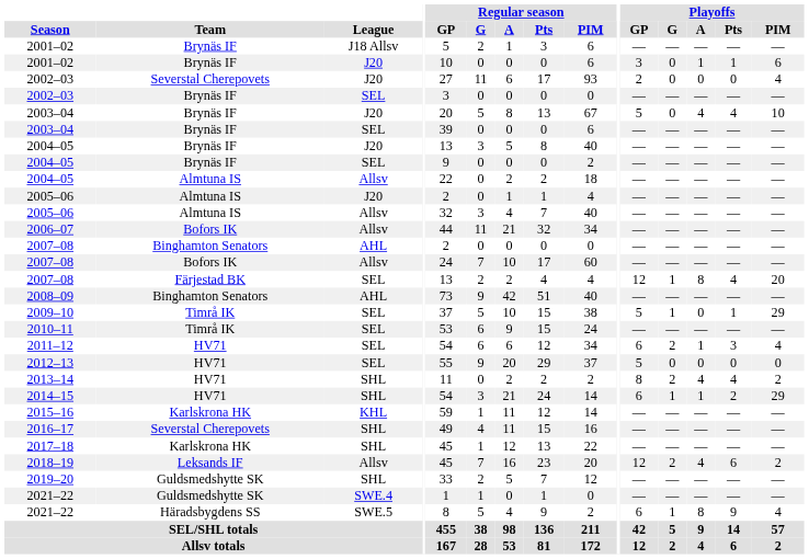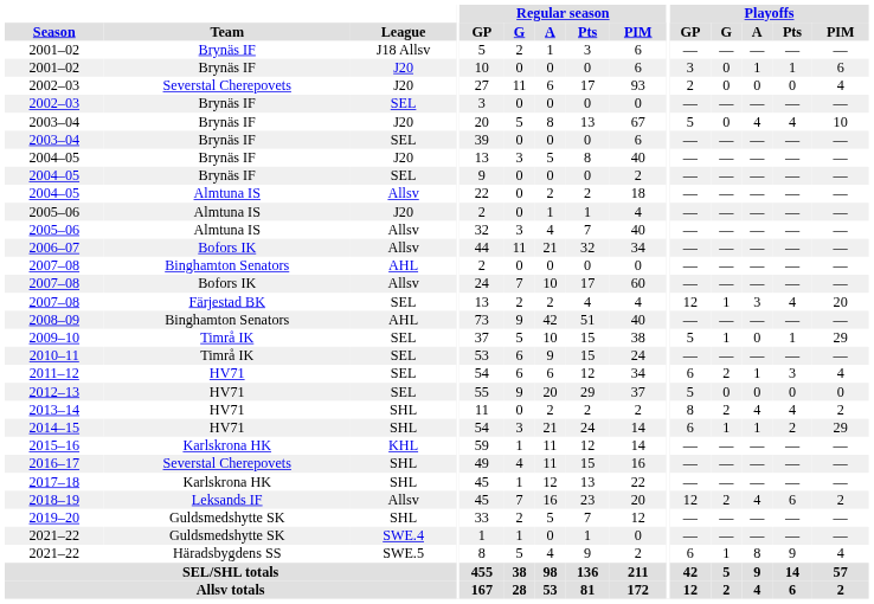 <table border="0" cellpadding="1" cellspacing="0" style="text-align:center; width:60em">
 <tr bgcolor="#e0e0e0">
 <th colspan="3" bgcolor="#ffffff"></th>
 <th rowspan="99" bgcolor="#ffffff"></th>
 <th colspan="5"><a href='#'>Regular season</a></th>
 <th rowspan="99" bgcolor="#ffffff"></th>
 <th colspan="5"><a href='#'>Playoffs</a></th>
 </tr>
 <tr bgcolor="#e0e0e0">
 <th><a href='#'>Season</a></th>
 <th>Team</th>
 <th>League</th>
 <th>GP</th>
 <th><a href='#'>G</a></th>
 <th><a href='#'>A</a></th>
 <th><a href='#'>Pts</a></th>
 <th><a href='#'>PIM</a></th>
 <th>GP</th>
 <th>G</th>
 <th>A</th>
 <th>Pts</th>
 <th>PIM</th>
 </tr>
 <tr>
 <td>2001–02</td>
 <td><a href='#'>Brynäs IF</a></td>
 <td>J18 Allsv</td>
 <td>5</td>
 <td>2</td>
 <td>1</td>
 <td>3</td>
 <td>6</td>
 <td>—</td>
 <td>—</td>
 <td>—</td>
 <td>—</td>
 <td>—</td>
 </tr>
 <tr bgcolor="#f0f0f0">
 <td>2001–02</td>
 <td>Brynäs IF</td>
 <td><a href='#'>J20</a></td>
 <td>10</td>
 <td>0</td>
 <td>0</td>
 <td>0</td>
 <td>6</td>
 <td>3</td>
 <td>0</td>
 <td>1</td>
 <td>1</td>
 <td>6</td>
 </tr>
 <tr>
 <td>2002–03</td>
 <td><a href='#'>Severstal Cherepovets</a></td>
 <td>J20</td>
 <td>27</td>
 <td>11</td>
 <td>6</td>
 <td>17</td>
 <td>93</td>
 <td>2</td>
 <td>0</td>
 <td>0</td>
 <td>0</td>
 <td>4</td>
 </tr>
 <tr bgcolor="#f0f0f0">
 <td><a href='#'>2002–03</a></td>
 <td>Brynäs IF</td>
 <td><a href='#'>SEL</a></td>
 <td>3</td>
 <td>0</td>
 <td>0</td>
 <td>0</td>
 <td>0</td>
 <td>—</td>
 <td>—</td>
 <td>—</td>
 <td>—</td>
 <td>—</td>
 </tr>
 <tr>
 <td>2003–04</td>
 <td>Brynäs IF</td>
 <td>J20</td>
 <td>20</td>
 <td>5</td>
 <td>8</td>
 <td>13</td>
 <td>67</td>
 <td>5</td>
 <td>0</td>
 <td>4</td>
 <td>4</td>
 <td>10</td>
 </tr>
 <tr bgcolor="#f0f0f0">
 <td><a href='#'>2003–04</a></td>
 <td>Brynäs IF</td>
 <td>SEL</td>
 <td>39</td>
 <td>0</td>
 <td>0</td>
 <td>0</td>
 <td>6</td>
 <td>—</td>
 <td>—</td>
 <td>—</td>
 <td>—</td>
 <td>—</td>
 </tr>
 <tr>
 <td>2004–05</td>
 <td>Brynäs IF</td>
 <td>J20</td>
 <td>13</td>
 <td>3</td>
 <td>5</td>
 <td>8</td>
 <td>40</td>
 <td>—</td>
 <td>—</td>
 <td>—</td>
 <td>—</td>
 <td>—</td>
 </tr>
 <tr bgcolor="#f0f0f0">
 <td><a href='#'>2004–05</a></td>
 <td>Brynäs IF</td>
 <td>SEL</td>
 <td>9</td>
 <td>0</td>
 <td>0</td>
 <td>0</td>
 <td>2</td>
 <td>—</td>
 <td>—</td>
 <td>—</td>
 <td>—</td>
 <td>—</td>
 </tr>
 <tr>
 <td><a href='#'>2004–05</a></td>
 <td><a href='#'>Almtuna IS</a></td>
 <td><a href='#'>Allsv</a></td>
 <td>22</td>
 <td>0</td>
 <td>2</td>
 <td>2</td>
 <td>18</td>
 <td>—</td>
 <td>—</td>
 <td>—</td>
 <td>—</td>
 <td>—</td>
 </tr>
 <tr bgcolor="#f0f0f0">
 <td>2005–06</td>
 <td>Almtuna IS</td>
 <td>J20</td>
 <td>2</td>
 <td>0</td>
 <td>1</td>
 <td>1</td>
 <td>4</td>
 <td>—</td>
 <td>—</td>
 <td>—</td>
 <td>—</td>
 <td>—</td>
 </tr>
 <tr>
 <td><a href='#'>2005–06</a></td>
 <td>Almtuna IS</td>
 <td>Allsv</td>
 <td>32</td>
 <td>3</td>
 <td>4</td>
 <td>7</td>
 <td>40</td>
 <td>—</td>
 <td>—</td>
 <td>—</td>
 <td>—</td>
 <td>—</td>
 </tr>
 <tr bgcolor="#f0f0f0">
 <td><a href='#'>2006–07</a></td>
 <td><a href='#'>Bofors IK</a></td>
 <td>Allsv</td>
 <td>44</td>
 <td>11</td>
 <td>21</td>
 <td>32</td>
 <td>34</td>
 <td>—</td>
 <td>—</td>
 <td>—</td>
 <td>—</td>
 <td>—</td>
 </tr>
 <tr>
 <td><a href='#'>2007–08</a></td>
 <td><a href='#'>Binghamton Senators</a></td>
 <td><a href='#'>AHL</a></td>
 <td>2</td>
 <td>0</td>
 <td>0</td>
 <td>0</td>
 <td>0</td>
 <td>—</td>
 <td>—</td>
 <td>—</td>
 <td>—</td>
 <td>—</td>
 </tr>
 <tr bgcolor="#f0f0f0">
 <td><a href='#'>2007–08</a></td>
 <td>Bofors IK</td>
 <td>Allsv</td>
 <td>24</td>
 <td>7</td>
 <td>10</td>
 <td>17</td>
 <td>60</td>
 <td>—</td>
 <td>—</td>
 <td>—</td>
 <td>—</td>
 <td>—</td>
 </tr>
 <tr>
 <td><a href='#'>2007–08</a></td>
 <td><a href='#'>Färjestad BK</a></td>
 <td>SEL</td>
 <td>13</td>
 <td>2</td>
 <td>2</td>
 <td>4</td>
 <td>4</td>
 <td>12</td>
 <td>1</td>
-<td>8</td>
+<td>3</td>
 <td>4</td>
 <td>20</td>
 </tr>
 <tr bgcolor="#f0f0f0">
 <td><a href='#'>2008–09</a></td>
 <td>Binghamton Senators</td>
 <td>AHL</td>
 <td>73</td>
 <td>9</td>
 <td>42</td>
 <td>51</td>
 <td>40</td>
 <td>—</td>
 <td>—</td>
 <td>—</td>
 <td>—</td>
 <td>—</td>
 </tr>
 <tr>
 <td><a href='#'>2009–10</a></td>
 <td><a href='#'>Timrå IK</a></td>
 <td>SEL</td>
 <td>37</td>
 <td>5</td>
 <td>10</td>
 <td>15</td>
 <td>38</td>
 <td>5</td>
 <td>1</td>
 <td>0</td>
 <td>1</td>
 <td>29</td>
 </tr>
 <tr bgcolor="#f0f0f0">
 <td><a href='#'>2010–11</a></td>
 <td>Timrå IK</td>
 <td>SEL</td>
 <td>53</td>
 <td>6</td>
 <td>9</td>
 <td>15</td>
 <td>24</td>
 <td>—</td>
 <td>—</td>
 <td>—</td>
 <td>—</td>
 <td>—</td>
 </tr>
 <tr>
 <td><a href='#'>2011–12</a></td>
 <td><a href='#'>HV71</a></td>
 <td>SEL</td>
 <td>54</td>
 <td>6</td>
 <td>6</td>
 <td>12</td>
 <td>34</td>
 <td>6</td>
 <td>2</td>
 <td>1</td>
 <td>3</td>
 <td>4</td>
 </tr>
 <tr bgcolor="#f0f0f0">
 <td><a href='#'>2012–13</a></td>
 <td>HV71</td>
 <td>SEL</td>
 <td>55</td>
 <td>9</td>
 <td>20</td>
 <td>29</td>
 <td>37</td>
 <td>5</td>
 <td>0</td>
 <td>0</td>
 <td>0</td>
 <td>0</td>
 </tr>
 <tr>
 <td><a href='#'>2013–14</a></td>
 <td>HV71</td>
 <td>SHL</td>
 <td>11</td>
 <td>0</td>
 <td>2</td>
 <td>2</td>
 <td>2</td>
 <td>8</td>
 <td>2</td>
 <td>4</td>
 <td>4</td>
 <td>2</td>
 </tr>
 <tr bgcolor="#f0f0f0">
 <td><a href='#'>2014–15</a></td>
 <td>HV71</td>
 <td>SHL</td>
 <td>54</td>
 <td>3</td>
 <td>21</td>
 <td>24</td>
 <td>14</td>
 <td>6</td>
 <td>1</td>
 <td>1</td>
 <td>2</td>
 <td>29</td>
 </tr>
 <tr>
 <td><a href='#'>2015–16</a></td>
 <td><a href='#'>Karlskrona HK</a></td>
 <td><a href='#'>KHL</a></td>
 <td>59</td>
 <td>1</td>
 <td>11</td>
 <td>12</td>
 <td>14</td>
 <td>—</td>
 <td>—</td>
 <td>—</td>
 <td>—</td>
 <td>—</td>
 </tr>
 <tr bgcolor="#f0f0f0">
 <td><a href='#'>2016–17</a></td>
 <td><a href='#'>Severstal Cherepovets</a></td>
 <td>SHL</td>
 <td>49</td>
 <td>4</td>
 <td>11</td>
 <td>15</td>
 <td>16</td>
 <td>—</td>
 <td>—</td>
 <td>—</td>
 <td>—</td>
 <td>—</td>
 </tr>
 <tr>
 <td><a href='#'>2017–18</a></td>
 <td>Karlskrona HK</td>
 <td>SHL</td>
 <td>45</td>
 <td>1</td>
 <td>12</td>
 <td>13</td>
 <td>22</td>
 <td>—</td>
 <td>—</td>
 <td>—</td>
 <td>—</td>
 <td>—</td>
 </tr>
 <tr bgcolor="#f0f0f0">
 <td><a href='#'>2018–19</a></td>
 <td><a href='#'>Leksands IF</a></td>
 <td>Allsv</td>
 <td>45</td>
 <td>7</td>
 <td>16</td>
 <td>23</td>
 <td>20</td>
 <td>12</td>
 <td>2</td>
 <td>4</td>
 <td>6</td>
 <td>2</td>
 </tr>
 <tr>
 <td><a href='#'>2019–20</a></td>
 <td>Guldsmedshytte SK</td>
 <td>SHL</td>
 <td>33</td>
 <td>2</td>
 <td>5</td>
 <td>7</td>
 <td>12</td>
 <td>—</td>
 <td>—</td>
 <td>—</td>
 <td>—</td>
 <td>—</td>
 </tr>
 <tr bgcolor="#f0f0f0">
 <td>2021–22</td>
 <td>Guldsmedshytte SK</td>
 <td><a href='#'>SWE.4</a></td>
 <td>1</td>
 <td>1</td>
 <td>0</td>
 <td>1</td>
 <td>0</td>
 <td>—</td>
 <td>—</td>
 <td>—</td>
 <td>—</td>
 <td>—</td>
 </tr>
 <tr>
 <td>2021–22</td>
 <td>Häradsbygdens SS</td>
 <td>SWE.5</td>
 <td>8</td>
 <td>5</td>
 <td>4</td>
 <td>9</td>
 <td>2</td>
 <td>6</td>
 <td>1</td>
 <td>8</td>
 <td>9</td>
 <td>4</td>
 </tr>
 <tr bgcolor="#e0e0e0">
 <th colspan="3">SEL/SHL totals</th>
 <th>455</th>
 <th>38</th>
 <th>98</th>
 <th>136</th>
 <th>211</th>
 <th>42</th>
 <th>5</th>
 <th>9</th>
 <th>14</th>
 <th>57</th>
 </tr>
 <tr bgcolor="#e0e0e0">
 <th colspan="3">Allsv totals</th>
 <th>167</th>
 <th>28</th>
 <th>53</th>
 <th>81</th>
 <th>172</th>
 <th>12</th>
 <th>2</th>
 <th>4</th>
 <th>6</th>
 <th>2</th>
 </tr>
 </table>
